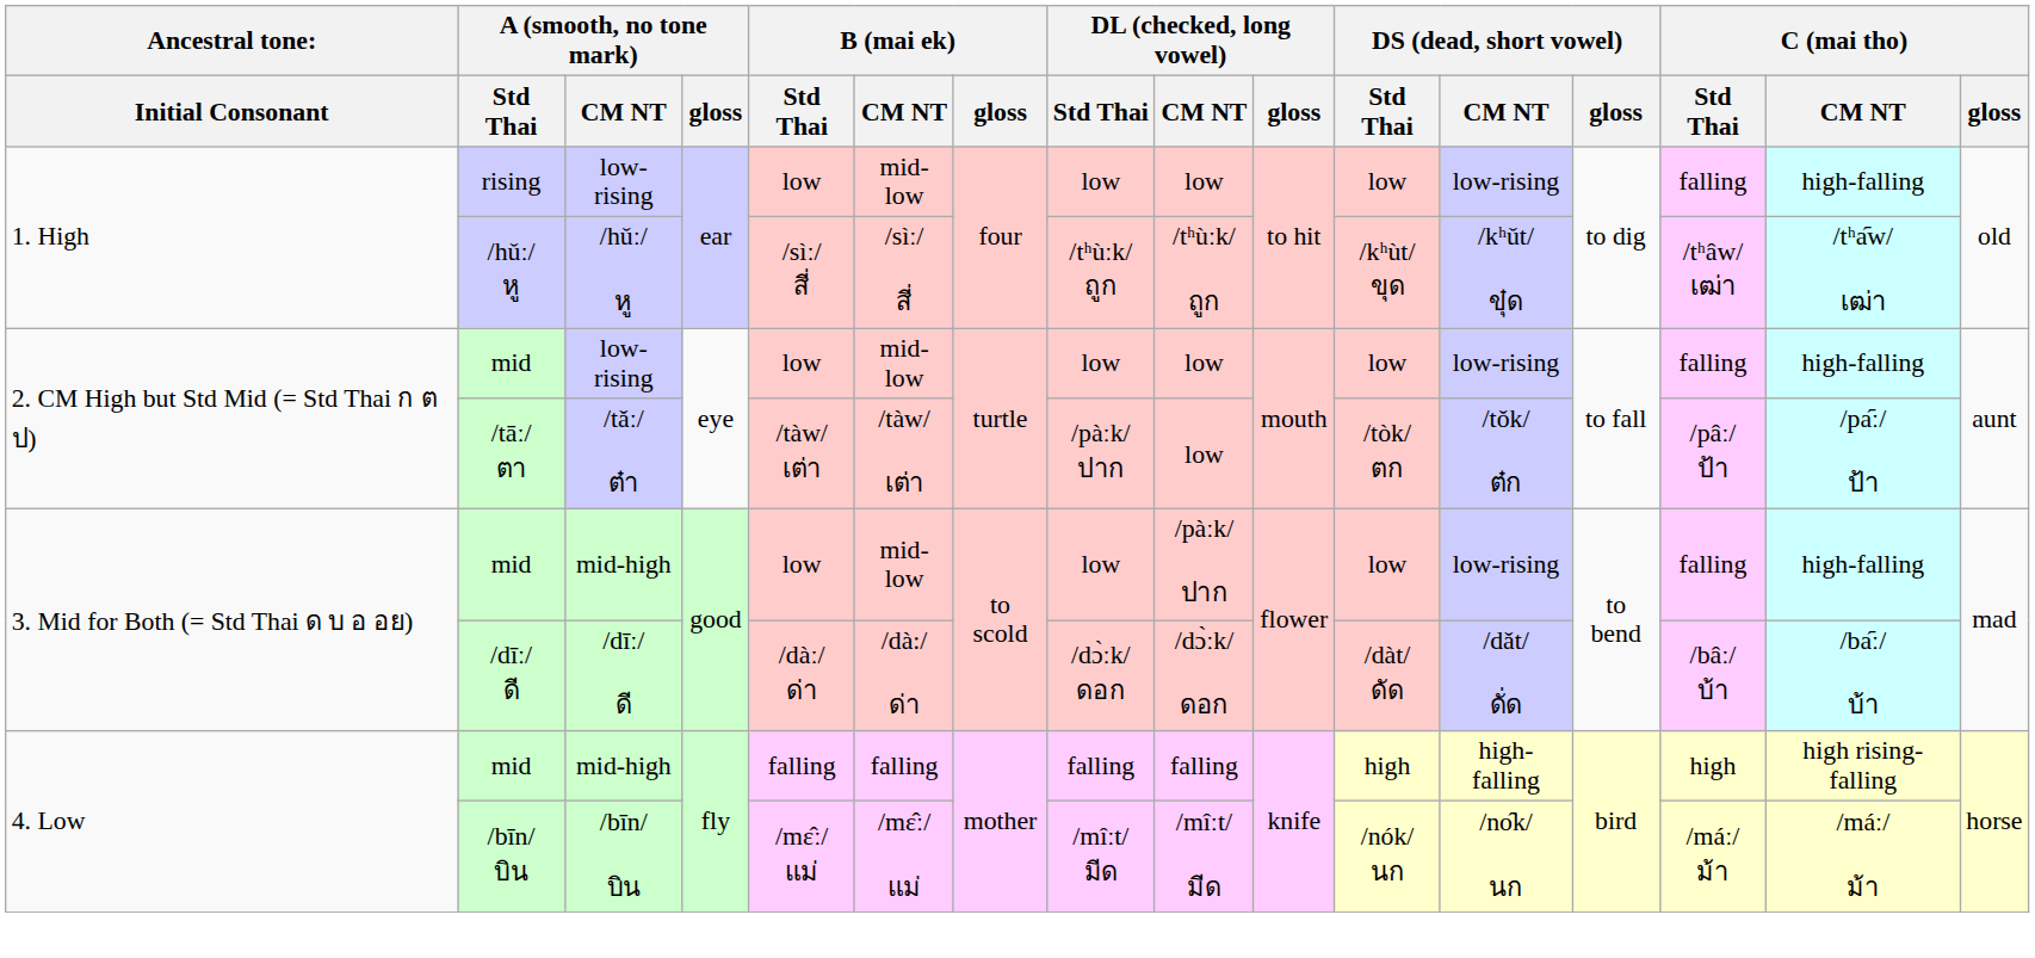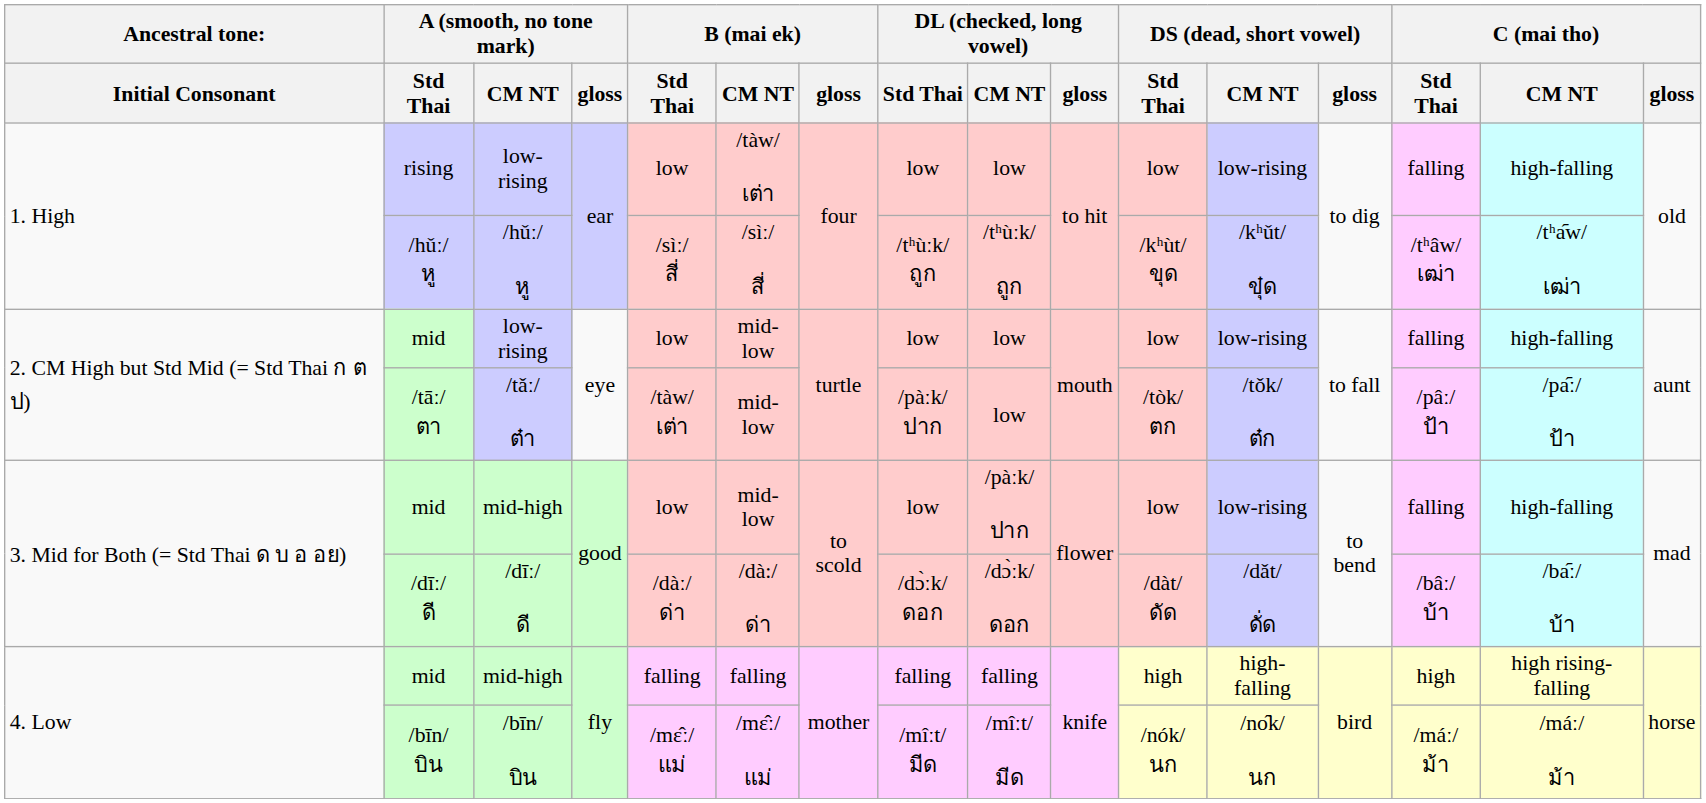 <table class="wikitable" style="text-align:center">
 <tr>
 <th>Ancestral tone:</th>
 <th colspan="3">A (smooth, no tone mark)</th>
 <th colspan="3">B (mai ek)</th>
 <th colspan="3">DL (checked, long vowel)</th>
 <th colspan="3">DS (dead, short vowel)</th>
 <th colspan="3">C (mai tho)</th>
 </tr>
 <tr>
 <th>Initial Consonant</th>
 <th>Std Thai</th>
 <th>CM NT</th>
 <th>gloss</th>
 <th>Std Thai</th>
 <th>CM NT</th>
 <th>gloss</th>
 <th>Std Thai</th>
 <th>CM NT</th>
 <th>gloss</th>
 <th>Std Thai</th>
 <th>CM NT</th>
 <th>gloss</th>
 <th>Std Thai</th>
 <th>CM NT</th>
 <th>gloss</th>
 </tr>
 <tr>
 <td rowspan="2" style="text-align:left">1. High</td>
 <td style="background-color: #ccf">rising</td>
 <td style="background-color: #ccf">low-rising</td>
 <td rowspan="2" style="background-color: #ccf">ear</td>
 <td style="background-color: #fcc">low</td>
-<td style="background-color: #fcc">mid-low</td>
+<td style="background-color: #fcc">/tàw/<br><br>เต่า</td>
 <td rowspan="2" style="background-color: #fcc">four</td>
 <td style="background-color: #fcc">low</td>
 <td style="background-color: #fcc">low</td>
 <td rowspan="2" style="background-color: #fcc">to hit</td>
 <td style="background-color: #fcc">low</td>
 <td style="background-color: #ccf">low-rising</td>
 <td rowspan="2">to dig</td>
 <td style="background-color: #fcf">falling</td>
 <td style="background-color: #cff">high-falling</td>
 <td rowspan="2">old</td>
 </tr>
 <tr>
 <td style="background-color: #ccf">/hǔː/<br>หู</td>
 <td style="background-color: #ccf">/hǔː/<br><br>หู</td>
 <td style="background-color: #fcc">/sìː/<br>สี่</td>
 <td style="background-color: #fcc">/sìː/<br><br>สี่</td>
 <td style="background-color: #fcc">/tʰùːk/<br>ถูก</td>
 <td style="background-color: #fcc">/tʰùːk/<br><br>ถูก</td>
 <td style="background-color: #fcc">/kʰùt/<br>ขุด</td>
 <td style="background-color: #ccf">/kʰǔt/<br><br>ขุ๋ด</td>
 <td style="background-color: #fcf">/tʰâw/<br>เฒ่า</td>
 <td style="background-color: #cff">/tʰa᷇w/<br><br>เฒ่า</td>
 </tr>
 <tr>
 <td rowspan=2 style="text-align:left">2. CM High but Std Mid (= Std Thai ก ต ป)</td>
 <td style="background-color: #cfc">mid</td>
 <td style="background-color: #ccf">low-rising</td>
 <td rowspan=2>eye</td>
 <td style="background-color: #fcc">low</td>
 <td style="background-color: #fcc">mid-low</td>
 <td rowspan="2" style="background-color: #fcc">turtle</td>
 <td style="background-color: #fcc">low</td>
 <td style="background-color: #fcc">low</td>
 <td rowspan="2" style="background-color: #fcc">mouth</td>
 <td style="background-color: #fcc">low</td>
 <td style="background-color: #ccf">low-rising</td>
 <td rowspan="2">to fall</td>
 <td style="background-color: #fcf">falling</td>
 <td style="background-color: #cff">high-falling</td>
 <td rowspan="2">aunt</td>
 </tr>
 <tr>
 <td style="background-color: #cfc">/tāː/<br>ตา</td>
 <td style="background-color: #ccf">/tǎː/<br><br>ต๋า</td>
 <td style="background-color: #fcc">/tàw/<br>เต่า</td>
-<td style="background-color: #fcc">/tàw/<br><br>เต่า</td>
+<td style="background-color: #fcc">mid-low</td>
 <td style="background-color: #fcc">/pàːk/<br>ปาก</td>
 <td style="background-color: #fcc">low</td>
 <td style="background-color: #fcc">/tòk/<br>ตก</td>
 <td style="background-color: #ccf">/tǒk/<br><br>ต๋ก</td>
 <td style="background-color: #fcf">/pâː/<br>ป้า</td>
 <td style="background-color: #cff">/pa᷇ː/<br><br>ป้า</td>
 </tr>
 <tr>
 <td rowspan=2 style="text-align:left">3. Mid for Both (= Std Thai ด บ อ อย)</td>
 <td style="background-color: #cfc">mid</td>
 <td style="background-color: #cfc">mid-high</td>
 <td rowspan=2 style="background-color: #cfc">good</td>
 <td style="background-color: #fcc">low</td>
 <td style="background-color: #fcc">mid-low</td>
 <td rowspan="2" style="background-color: #fcc">to scold</td>
 <td style="background-color: #fcc">low</td>
 <td style="background-color: #fcc">/pàːk/<br><br>ปาก</td>
 <td rowspan="2" style="background-color: #fcc">flower</td>
 <td style="background-color: #fcc">low</td>
 <td style="background-color: #ccf">low-rising</td>
 <td rowspan="2">to bend</td>
 <td style="background-color: #fcf">falling</td>
 <td style="background-color: #cff">high-falling</td>
 <td rowspan="2">mad</td>
 </tr>
 <tr>
 <td style="background-color: #cfc">/dīː/<br>ดี</td>
 <td style="background-color: #cfc">/dīː/<br><br>ดี</td>
 <td style="background-color: #fcc">/dàː/<br>ด่า</td>
 <td style="background-color: #fcc">/dà:/<br><br>ด่า</td>
 <td style="background-color: #fcc">/dɔ̀ːk/<br>ดอก</td>
 <td style="background-color: #fcc">/dɔ̀ːk/<br><br>ดอก</td>
 <td style="background-color: #fcc">/dàt/<br>ดัด</td>
 <td style="background-color: #ccf">/dǎt/<br><br>ดั่ด</td>
 <td style="background-color: #fcf">/bâː/<br>บ้า</td>
 <td style="background-color: #cff">/ba᷇ː/<br><br>บ้า</td>
 </tr>
 <tr>
 <td rowspan=2 style="text-align:left">4. Low</td>
 <td style="background-color: #cfc">mid</td>
 <td style="background-color: #cfc">mid-high</td>
 <td rowspan=2 style="background-color: #cfc">fly</td>
 <td style="background-color: #fcf">falling</td>
 <td style="background-color: #fcf">falling</td>
 <td rowspan=2 style="background-color: #fcf">mother</td>
 <td style="background-color: #fcf">falling</td>
 <td style="background-color: #fcf">falling</td>
 <td rowspan=2 style="background-color: #fcf">knife</td>
 <td style="background-color: #ffc">high</td>
 <td style="background-color: #ffc">high-falling</td>
 <td rowspan=2 style="background-color: #ffc">bird</td>
 <td style="background-color: #ffc">high</td>
 <td style="background-color: #ffc">high rising-falling</td>
 <td rowspan=2 style="background-color: #ffc">horse</td>
 </tr>
 <tr>
 <td style="background-color: #cfc">/bīn/<br>บิน</td>
 <td style="background-color: #cfc">/bīn/<br><br>บิน</td>
 <td style="background-color: #fcf">/mɛ̂ː/<br>แม่</td>
 <td style="background-color: #fcf">/mɛ̂ː/<br><br>แม่</td>
 <td style="background-color: #fcf">/mîːt/<br>มีด</td>
 <td style="background-color: #fcf">/mîːt/<br><br>มีด</td>
 <td style="background-color: #ffc">/nók/<br>นก</td>
 <td style="background-color: #ffc">/no᷇k/<br><br>นก</td>
 <td style="background-color: #ffc">/máː/<br>ม้า</td>
 <td style="background-color: #ffc">/máː/<br><br>ม้า</td>
 </tr>
 <tr>
 </tr>
 </table>
